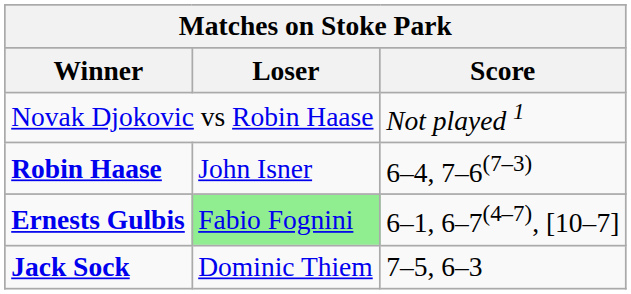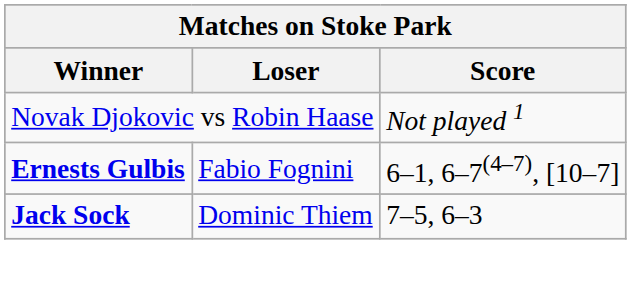 <table class="wikitable">
 <tr>
 <th colspan=3>Matches on Stoke Park</th>
 </tr>
 <tr>
 <th>Winner</th>
 <th>Loser</th>
 <th>Score</th>
 </tr>
 <tr>
 <td colspan=2 align=center> <a href='#'>Novak Djokovic</a> vs  <a href='#'>Robin Haase</a></td>
 <td><em>Not played <sup>1</sup></em></td>
 </tr>
 <tr>
-<td><strong> <a href='#'>Robin Haase</a></strong></td>
-<td> <a href='#'>John Isner</a></td>
-<td>6–4, 7–6<sup>(7–3)</sup></td>
-</tr>
-<tr>
 <td><strong> <a href='#'>Ernests Gulbis</a></strong></td>
-<td style="background: lightgreen;"> <a href='#'>Fabio Fognini</a></td>
+<td> <a href='#'>Fabio Fognini</a></td>
 <td>6–1, 6–7<sup>(4–7)</sup>, [10–7]</td>
 </tr>
 <tr>
 <td><strong> <a href='#'>Jack Sock</a></strong></td>
 <td> <a href='#'>Dominic Thiem</a></td>
 <td>7–5, 6–3</td>
 </tr>
 </table>
